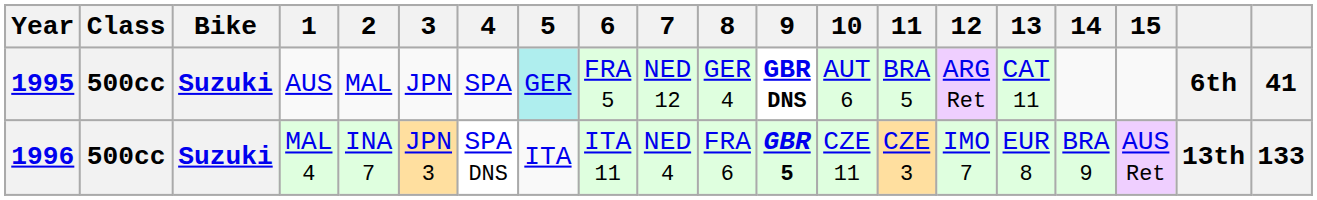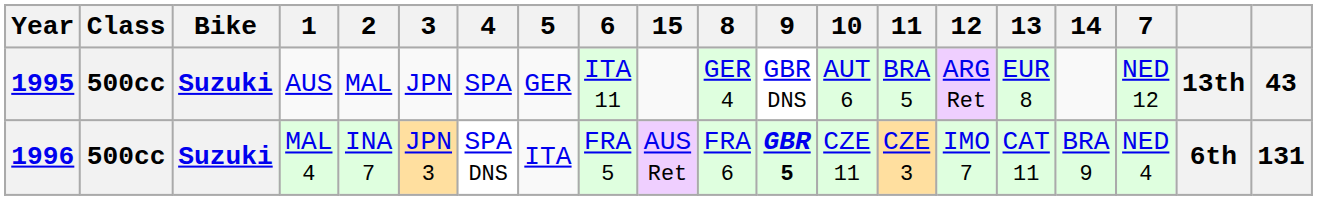 <table class="wikitable" style="text-align:center">
 <tr>
 <th>Year</th>
 <th>Class</th>
 <th>Bike</th>
 <th>1</th>
 <th>2</th>
 <th>3</th>
 <th>4</th>
 <th>5</th>
 <th>6</th>
-<th>7</th>
+<th>15</th>
 <th>8</th>
 <th>9</th>
 <th>10</th>
 <th>11</th>
 <th>12</th>
 <th>13</th>
 <th>14</th>
-<th>15</th>
+<th>7</th>
 <th></th>
 <th></th>
 </tr>
 <tr>
 <th align="left"><a href='#'>1995</a></th>
 <th align="left">500cc</th>
 <th align="left"><a href='#'>Suzuki</a></th>
 <td><a href='#'>AUS</a></td>
 <td><a href='#'>MAL</a></td>
 <td><a href='#'>JPN</a></td>
 <td><a href='#'>SPA</a></td>
-<td style="background: paleturquoise;"><a href='#'>GER</a></td>
-<td style="background:#DFFFDF;"><a href='#'>FRA</a><br><small>5</small></td>
-<td style="background:#DFFFDF;"><a href='#'>NED</a><br><small>12</small></td>
+<td><a href='#'>GER</a></td>
+<td style="background:#DFFFDF;"><a href='#'>ITA</a><br><small>11</small></td>
+<td></td>
 <td style="background:#DFFFDF;"><a href='#'>GER</a><br><small>4</small></td>
-<td style="background:#FFFFFF;"><strong><a href='#'>GBR</a><br><small>DNS</small></strong></td>
+<td style="background:#FFFFFF;"><a href='#'>GBR</a><br><small>DNS</small></td>
 <td style="background:#DFFFDF;"><a href='#'>AUT</a><br><small>6</small></td>
 <td style="background:#DFFFDF;"><a href='#'>BRA</a><br><small>5</small></td>
 <td style="background:#EFCFFF;"><a href='#'>ARG</a><br><small>Ret</small></td>
-<td style="background:#DFFFDF;"><a href='#'>CAT</a><br><small>11</small></td>
+<td style="background:#DFFFDF;"><a href='#'>EUR</a><br><small>8</small></td>
 <td></td>
-<td></td>
-<th>6th</th>
-<th>41</th>
+<td style="background:#DFFFDF;"><a href='#'>NED</a><br><small>12</small></td>
+<th>13th</th>
+<th>43</th>
 </tr>
 <tr>
 <th align="left"><a href='#'>1996</a></th>
 <th align="left">500cc</th>
 <th align="left"><a href='#'>Suzuki</a></th>
 <td style="background:#DFFFDF;"><a href='#'>MAL</a><br><small>4</small></td>
 <td style="background:#DFFFDF;"><a href='#'>INA</a><br><small>7</small></td>
 <td style="background:#FFDF9F;"><a href='#'>JPN</a><br><small>3</small></td>
 <td style="background:#FFFFFF;"><a href='#'>SPA</a><br><small>DNS</small></td>
 <td><a href='#'>ITA</a></td>
-<td style="background:#DFFFDF;"><a href='#'>ITA</a><br><small>11</small></td>
-<td style="background:#DFFFDF;"><a href='#'>NED</a><br><small>4</small></td>
+<td style="background:#DFFFDF;"><a href='#'>FRA</a><br><small>5</small></td>
+<td style="background:#EFCFFF;"><a href='#'>AUS</a><br><small>Ret</small></td>
 <td style="background:#DFFFDF;"><a href='#'>FRA</a><br><small>6</small></td>
 <td style="background:#DFFFDF;"><strong><em><a href='#'>GBR</a></em><br><small>5</small></strong></td>
 <td style="background:#DFFFDF;"><a href='#'>CZE</a><br><small>11</small></td>
 <td style="background:#FFDF9F;"><a href='#'>CZE</a><br><small>3</small></td>
 <td style="background:#DFFFDF;"><a href='#'>IMO</a><br><small>7</small></td>
-<td style="background:#DFFFDF;"><a href='#'>EUR</a><br><small>8</small></td>
+<td style="background:#DFFFDF;"><a href='#'>CAT</a><br><small>11</small></td>
 <td style="background:#DFFFDF;"><a href='#'>BRA</a><br><small>9</small></td>
-<td style="background:#EFCFFF;"><a href='#'>AUS</a><br><small>Ret</small></td>
-<th>13th</th>
-<th>133</th>
+<td style="background:#DFFFDF;"><a href='#'>NED</a><br><small>4</small></td>
+<th>6th</th>
+<th>131</th>
 </tr>
 </table>
